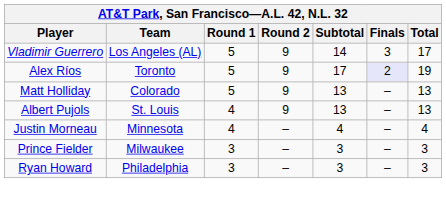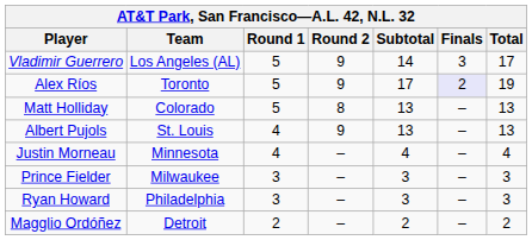 <table class="wikitable" style="font-size: 100%; text-align:center;">
 <tr>
 <th colspan="7"><a href='#'>AT&T Park</a>, San Francisco—A.L. 42, N.L. 32</th>
 </tr>
 <tr>
 <th>Player</th>
 <th>Team</th>
 <th>Round 1</th>
 <th>Round 2</th>
 <th>Subtotal</th>
 <th>Finals</th>
 <th>Total</th>
 </tr>
 <tr>
 <td><em><a href='#'>Vladimir Guerrero</a></em></td>
 <td><a href='#'>Los Angeles (AL)</a></td>
 <td>5</td>
 <td>9</td>
 <td>14</td>
 <td>3 </td>
 <td>17</td>
 </tr>
 <tr>
 <td><a href='#'>Alex Ríos</a></td>
 <td><a href='#'>Toronto</a></td>
 <td>5</td>
 <td>9</td>
 <td>17</td>
 <td style="background: lavender;">2</td>
 <td>19</td>
 </tr>
 <tr>
 <td><a href='#'>Matt Holliday</a></td>
 <td><a href='#'>Colorado</a></td>
 <td>5</td>
-<td>9</td>
+<td>8</td>
 <td>13</td>
 <td>–</td>
 <td>13</td>
 </tr>
 <tr>
 <td><a href='#'>Albert Pujols</a></td>
 <td><a href='#'>St. Louis</a></td>
 <td>4 </td>
 <td>9</td>
 <td>13</td>
 <td>–</td>
 <td>13</td>
 </tr>
 <tr>
 <td><a href='#'>Justin Morneau</a></td>
 <td><a href='#'>Minnesota</a></td>
 <td>4</td>
 <td>–</td>
 <td>4</td>
 <td>–</td>
 <td>4</td>
 </tr>
 <tr>
 <td><a href='#'>Prince Fielder</a></td>
 <td><a href='#'>Milwaukee</a></td>
 <td>3</td>
 <td>–</td>
 <td>3</td>
 <td>–</td>
 <td>3</td>
 </tr>
 <tr>
 <td><a href='#'>Ryan Howard</a></td>
 <td><a href='#'>Philadelphia</a></td>
 <td>3</td>
 <td>–</td>
 <td>3</td>
 <td>–</td>
 <td>3</td>
 </tr>
+<tr>
+<td><a href='#'>Magglio Ordóñez</a></td>
+<td><a href='#'>Detroit</a></td>
+<td>2</td>
+<td>–</td>
+<td>2</td>
+<td>–</td>
+<td>2</td>
+</tr>
 </table>
